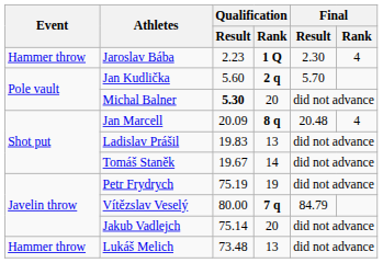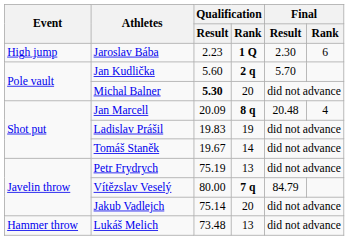 <table class="wikitable" border="1" style="font-size:90%">
 <tr>
 <th rowspan="2" width=100>Event</th>
 <th rowspan="2" width=120>Athletes</th>
 <th colspan="2">Qualification</th>
 <th colspan="2">Final</th>
 </tr>
 <tr>
 <th>Result</th>
 <th>Rank</th>
 <th>Result</th>
 <th>Rank</th>
 </tr>
 <tr>
-<td><a href='#'>Hammer throw</a></td>
+<td><a href='#'>High jump</a></td>
 <td><a href='#'>Jaroslav Bába</a></td>
 <td align=center>2.23</td>
 <td align=center><strong>1 Q</strong></td>
 <td align=center>2.30</td>
-<td align=center>4</td>
+<td align=center>6</td>
 </tr>
 <tr>
 <td rowspan=2><a href='#'>Pole vault</a></td>
 <td><a href='#'>Jan Kudlička</a></td>
 <td align=center>5.60</td>
 <td align=center><strong>2 q</strong></td>
 <td align=center>5.70</td>
 <td align=center></td>
 </tr>
 <tr>
 <td><a href='#'>Michal Balner</a></td>
 <td align=center><strong>5.30</strong></td>
 <td align=center>20</td>
 <td align=center colspan="2">did not advance</td>
 </tr>
 <tr>
 <td rowspan=3><a href='#'>Shot put</a></td>
 <td><a href='#'>Jan Marcell</a></td>
 <td align=center>20.09</td>
 <td align=center><strong>8 q</strong></td>
 <td align=center>20.48</td>
 <td align=center>4</td>
 </tr>
 <tr>
 <td><a href='#'>Ladislav Prášil</a></td>
 <td align=center>19.83</td>
-<td align=center>13</td>
+<td align=center>19</td>
 <td align=center colspan="2">did not advance</td>
 </tr>
 <tr>
 <td><a href='#'>Tomáš Staněk </a></td>
 <td align=center>19.67</td>
 <td align=center>14</td>
 <td align=center colspan="2">did not advance</td>
 </tr>
 <tr>
 <td rowspan=3><a href='#'>Javelin throw</a></td>
 <td><a href='#'>Petr Frydrych</a></td>
 <td align=center>75.19</td>
-<td align=center>19</td>
+<td align=center>13</td>
 <td align=center colspan="2">did not advance</td>
 </tr>
 <tr>
 <td><a href='#'>Vítězslav Veselý</a></td>
 <td align=center>80.00</td>
 <td align=center><strong>7 q</strong></td>
 <td align=center>84.79</td>
 <td align=center></td>
 </tr>
 <tr>
 <td><a href='#'>Jakub Vadlejch</a></td>
 <td align=center>75.14</td>
 <td align=center>20</td>
 <td align=center colspan="2">did not advance</td>
 </tr>
 <tr>
 <td><a href='#'>Hammer throw</a></td>
 <td><a href='#'>Lukáš Melich</a></td>
 <td align=center>73.48</td>
 <td align=center>13</td>
 <td align=center colspan="2">did not advance</td>
 </tr>
 </table>
